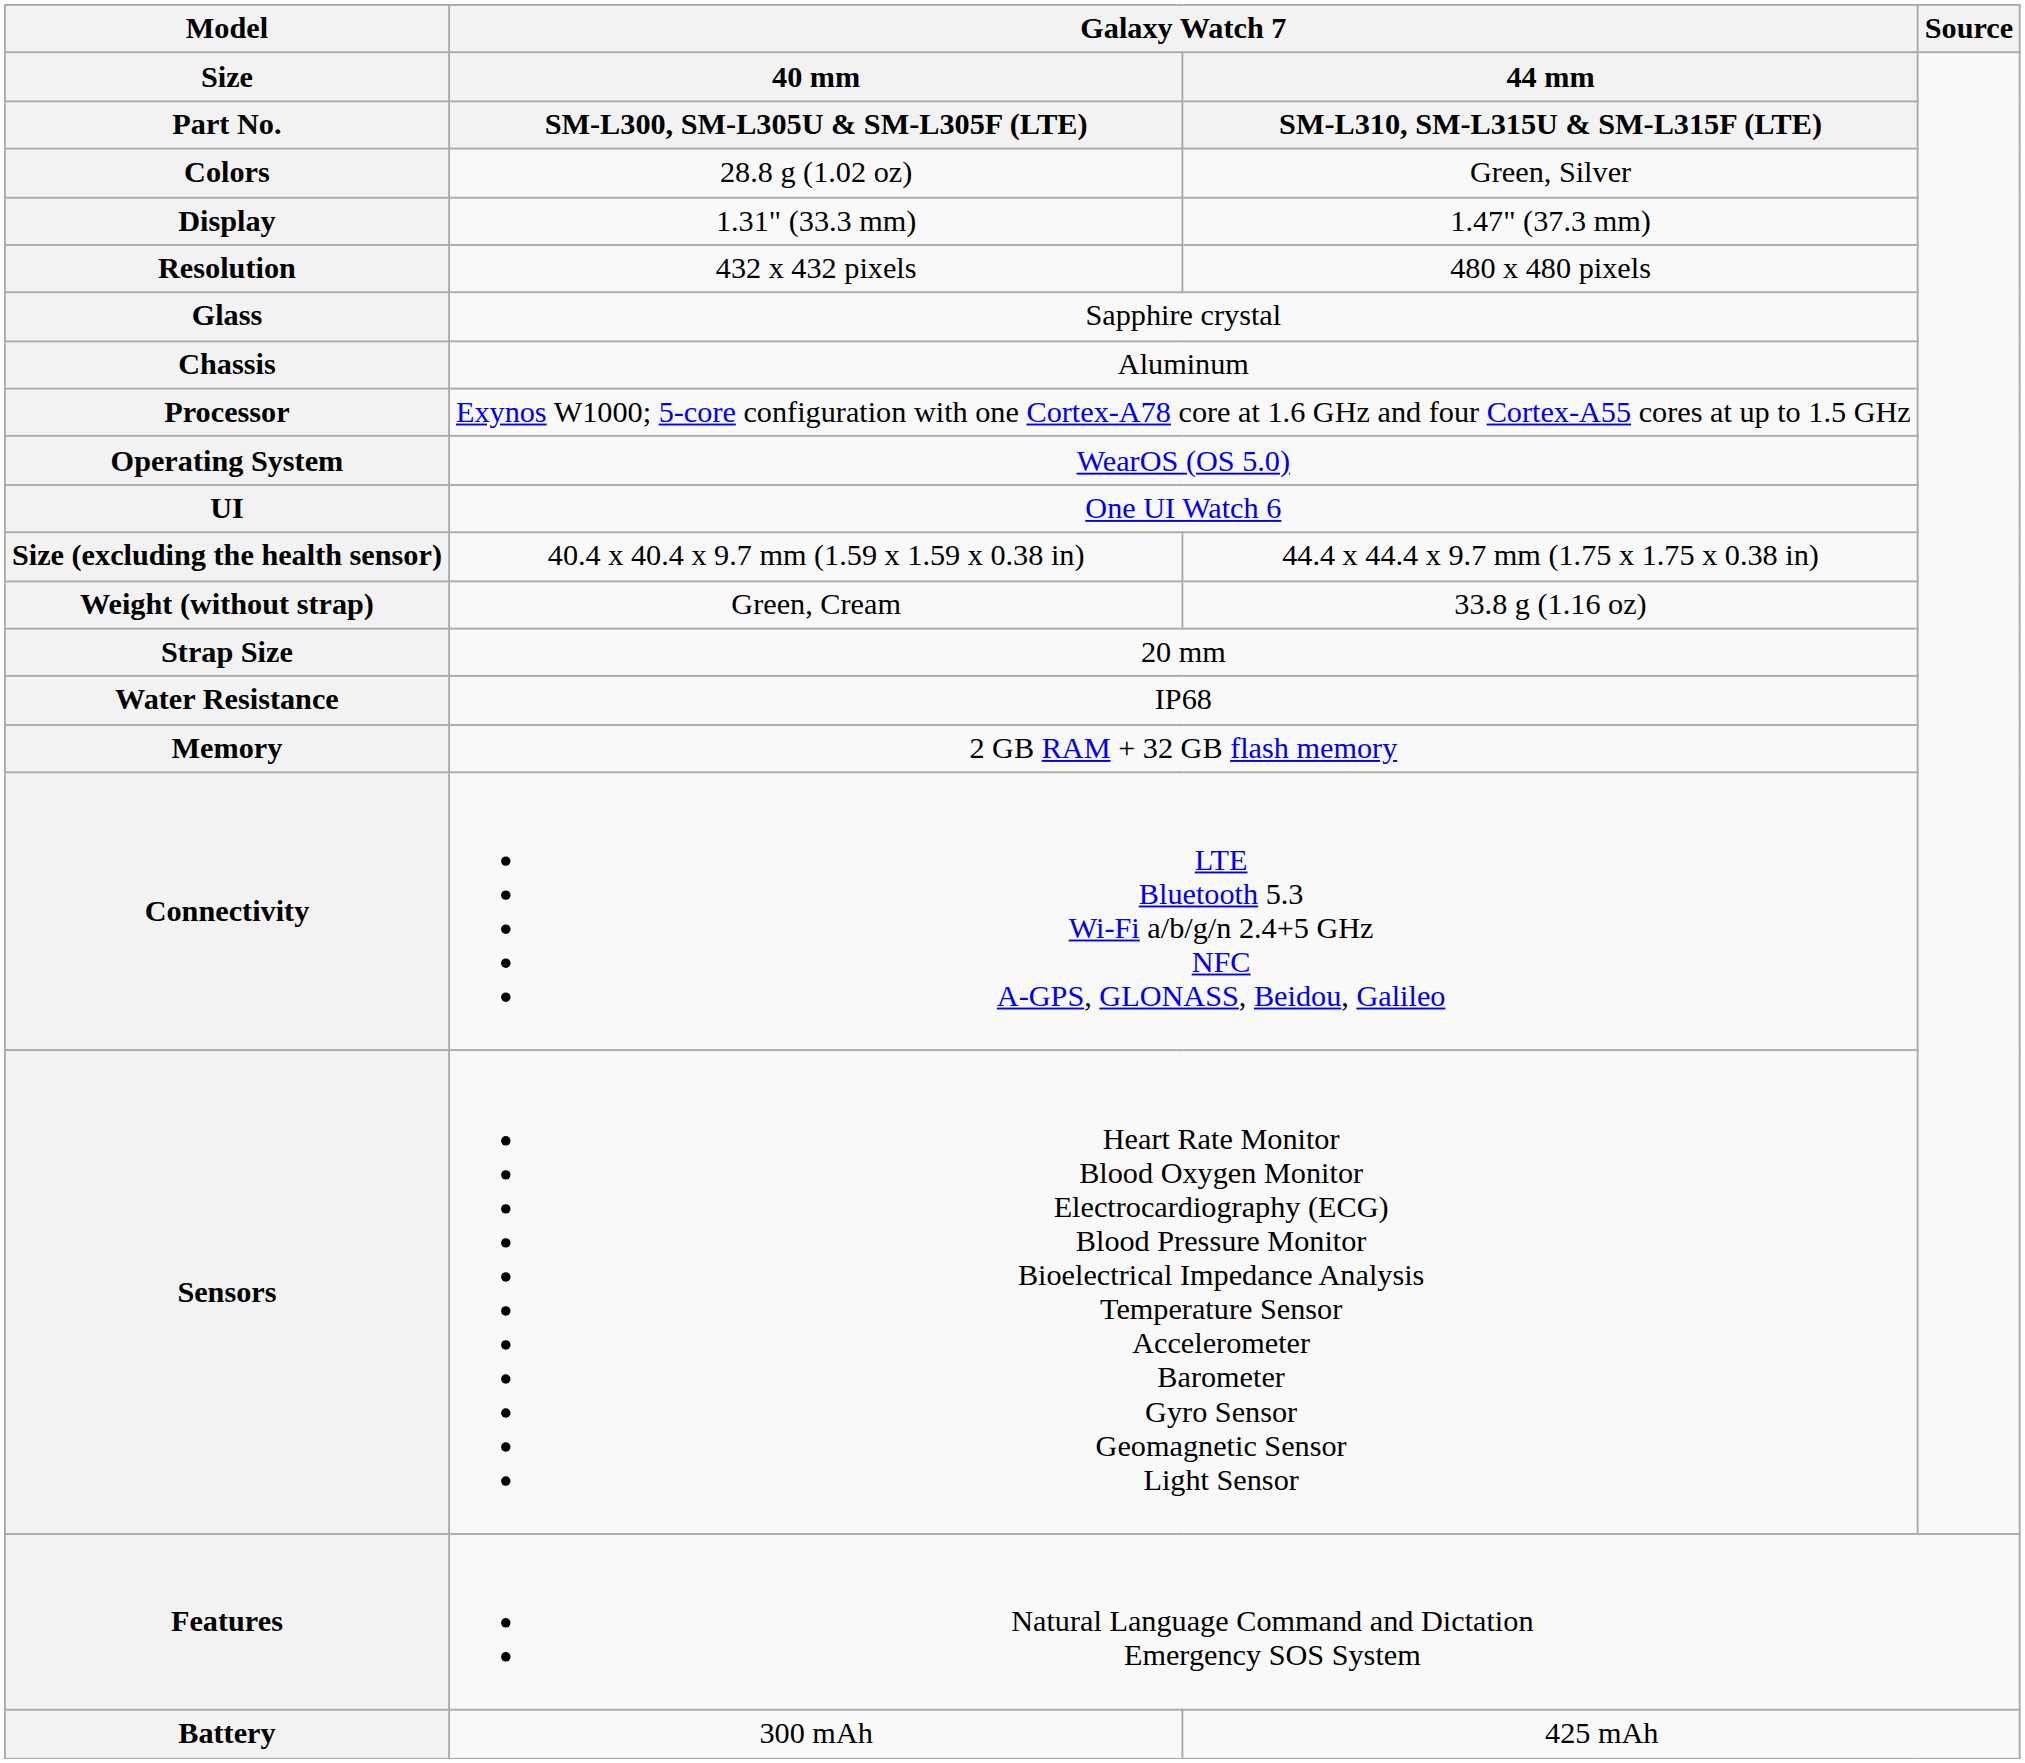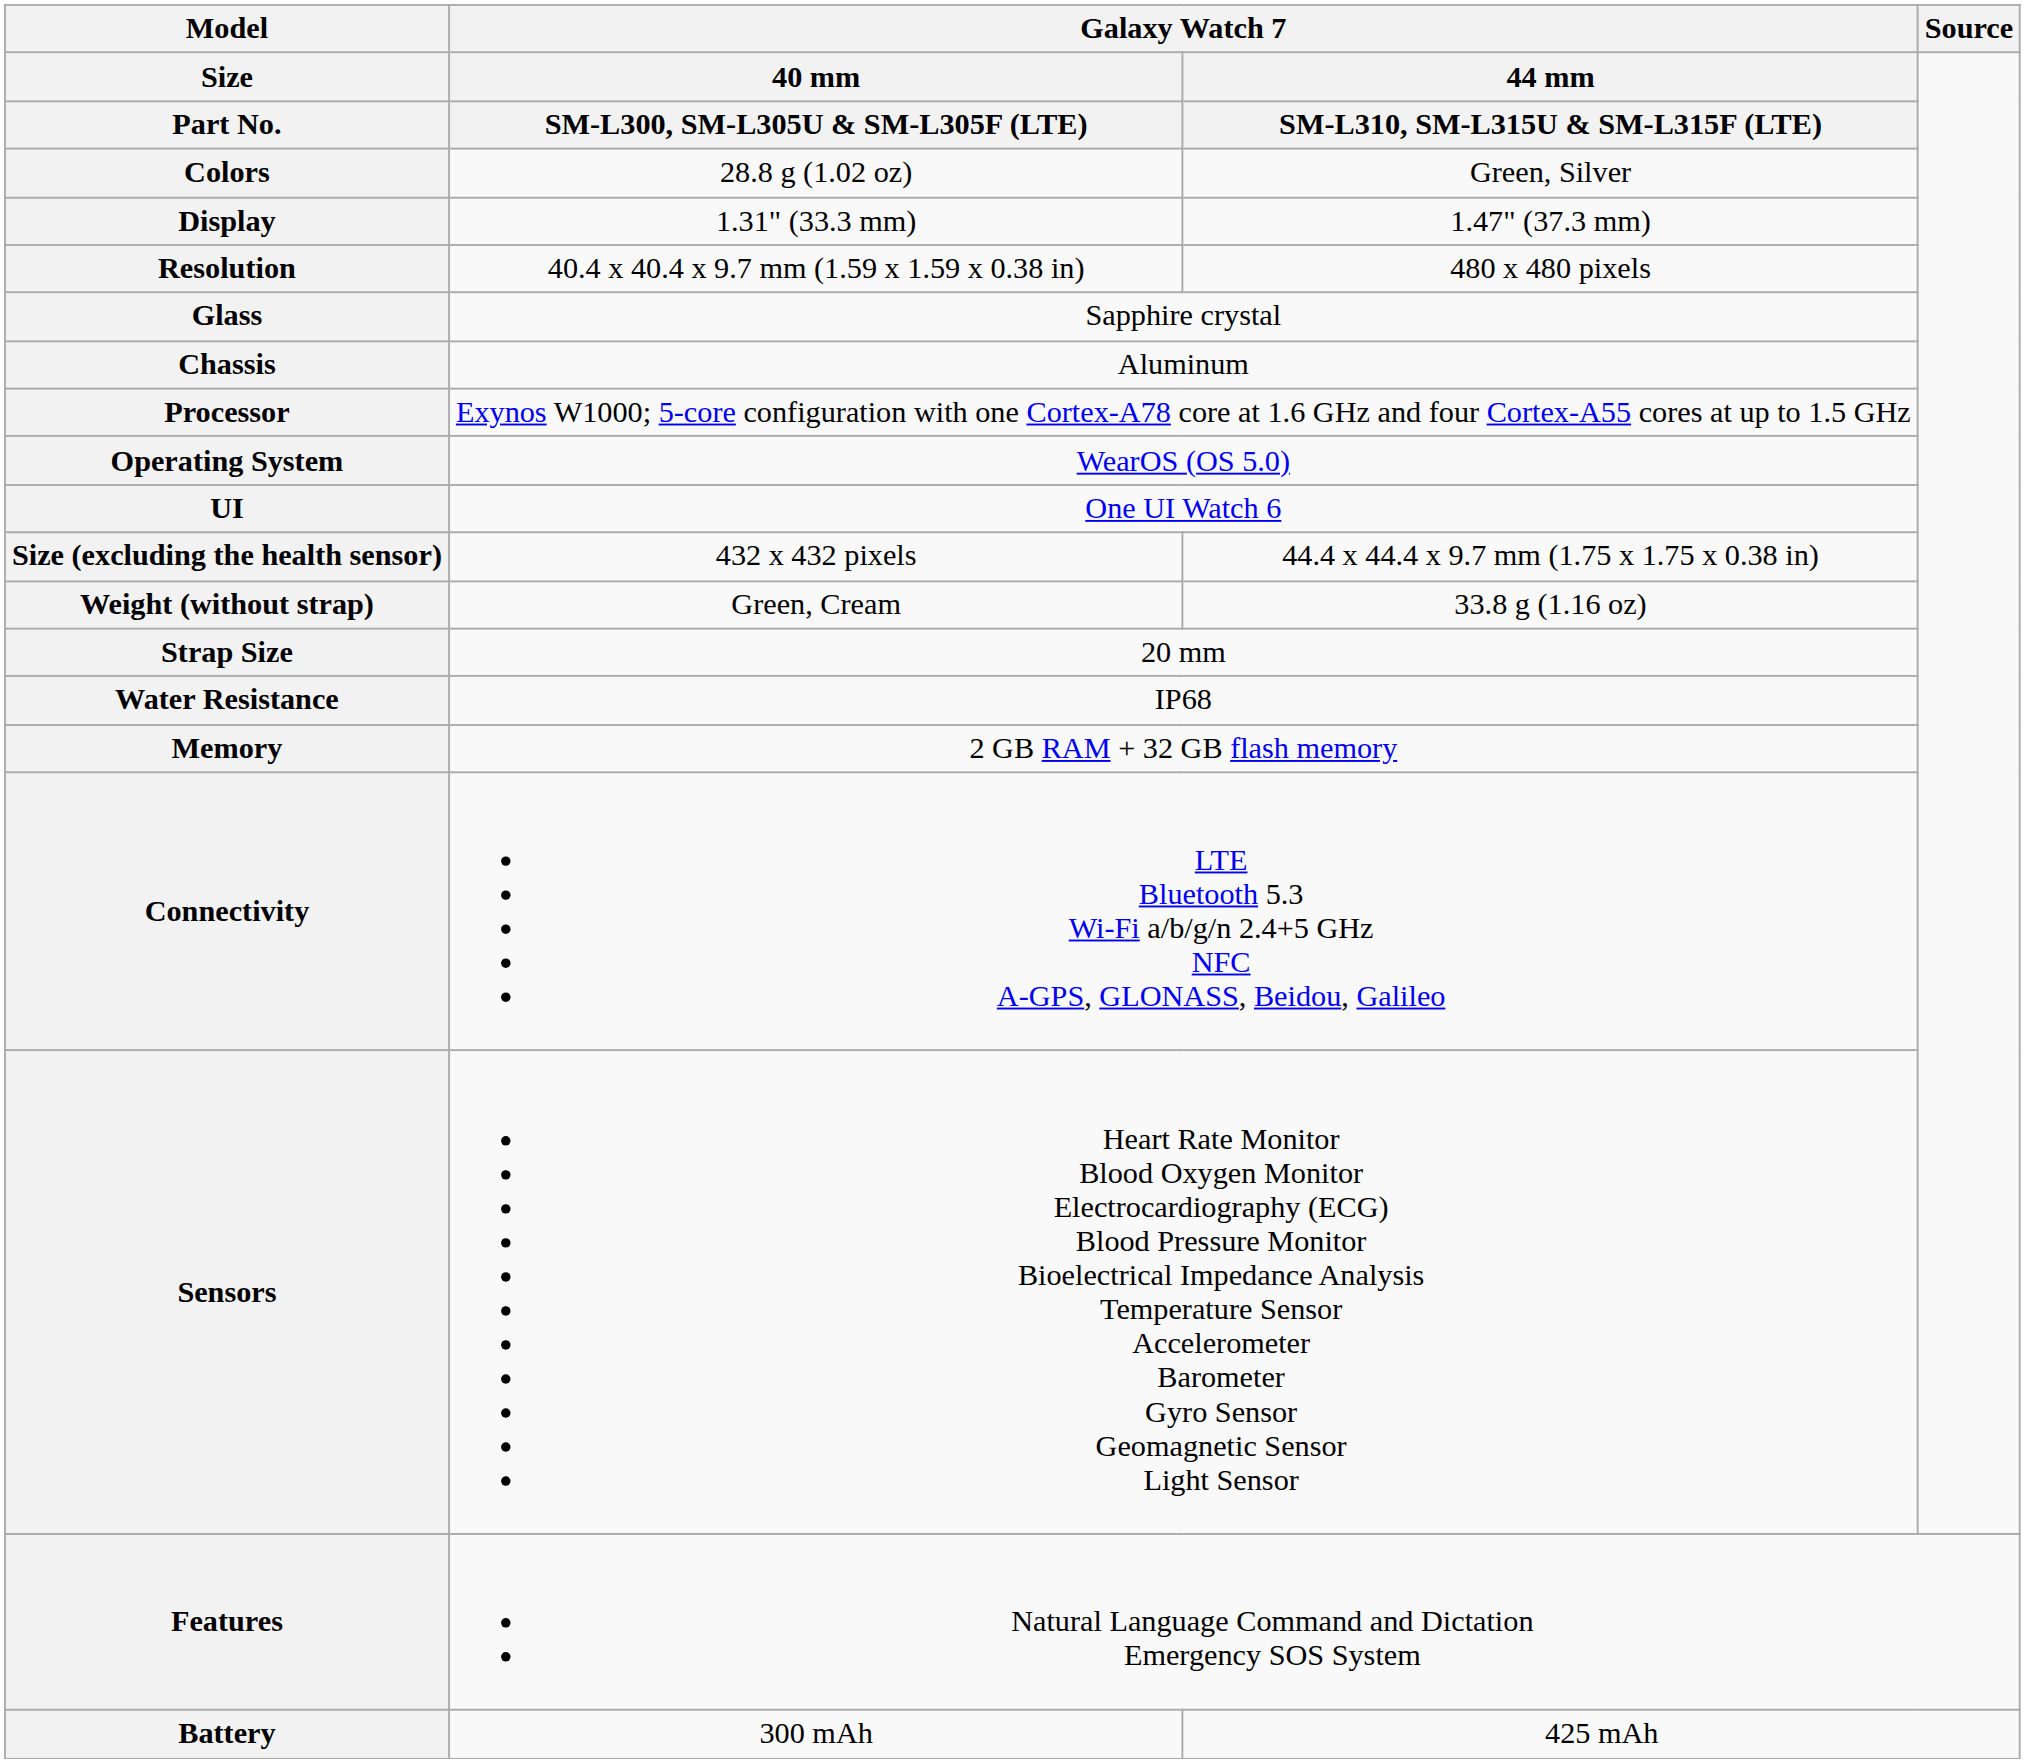 <table class="wikitable" style="text-align: center;">
 <tr>
 <th>Model</th>
 <th colspan="2">Galaxy Watch 7</th>
 <th>Source</th>
 </tr>
 <tr>
 <th>Size</th>
 <th>40 mm</th>
 <th>44 mm</th>
 <td rowspan="17"></td>
 </tr>
 <tr>
 <th>Part No.</th>
 <th>SM-L300, SM-L305U & SM-L305F (LTE)</th>
 <th>SM-L310, SM-L315U & SM-L315F (LTE)</th>
 </tr>
 <tr>
 <th>Colors</th>
 <td>28.8 g (1.02 oz)</td>
 <td>Green, Silver</td>
 </tr>
 <tr>
 <th>Display</th>
 <td>1.31" (33.3 mm)</td>
 <td>1.47" (37.3 mm)</td>
 </tr>
 <tr>
 <th>Resolution</th>
-<td>432 x 432 pixels</td>
+<td>40.4 x 40.4 x 9.7 mm (1.59 x 1.59 x 0.38 in)</td>
 <td>480 x 480 pixels</td>
 </tr>
 <tr>
 <th>Glass</th>
 <td colspan="2">Sapphire crystal</td>
 </tr>
 <tr>
 <th>Chassis</th>
 <td colspan="2">Aluminum</td>
 </tr>
 <tr>
 <th>Processor</th>
 <td colspan="2"><a href='#'>Exynos</a> W1000; <a href='#'>5-core</a> configuration with one <a href='#'>Cortex-A78</a> core at 1.6 GHz and four <a href='#'>Cortex-A55</a> cores at up to 1.5 GHz</td>
 </tr>
 <tr>
 <th>Operating System</th>
 <td colspan="2"><a href='#'>WearOS (OS 5.0)</a></td>
 </tr>
 <tr>
 <th>UI</th>
 <td colspan="2"><a href='#'>One UI Watch 6</a></td>
 </tr>
 <tr>
 <th>Size (excluding the health sensor)</th>
-<td>40.4 x 40.4 x 9.7 mm (1.59 x 1.59 x 0.38 in)</td>
+<td>432 x 432 pixels</td>
 <td>44.4 x 44.4 x 9.7 mm (1.75 x 1.75 x 0.38 in)</td>
 </tr>
 <tr>
 <th>Weight  (without strap)</th>
 <td>Green, Cream</td>
 <td>33.8 g (1.16 oz)</td>
 </tr>
 <tr>
 <th>Strap Size</th>
 <td colspan="2">20 mm</td>
 </tr>
 <tr>
 <th>Water Resistance</th>
 <td colspan="2">IP68</td>
 </tr>
 <tr>
 <th>Memory</th>
 <td colspan="2">2 GB <a href='#'>RAM</a> + 32 GB <a href='#'>flash memory</a></td>
 </tr>
 <tr>
 <th>Connectivity</th>
 <td colspan="2"><br><ul><li><a href='#'>LTE</a></li><li><a href='#'>Bluetooth</a> 5.3</li><li><a href='#'>Wi-Fi</a> a/b/g/n 2.4+5 GHz</li><li><a href='#'>NFC</a></li><li><a href='#'>A-GPS</a>, <a href='#'>GLONASS</a>, <a href='#'>Beidou</a>, <a href='#'>Galileo</a></li></ul></td>
 </tr>
 <tr>
 <th>Sensors</th>
 <td colspan="2"><br><ul><li>Heart Rate Monitor</li><li>Blood Oxygen Monitor</li><li>Electrocardiography (ECG)</li><li>Blood Pressure Monitor</li><li>Bioelectrical Impedance Analysis</li><li>Temperature Sensor</li><li>Accelerometer</li><li>Barometer</li><li>Gyro Sensor</li><li>Geomagnetic Sensor</li><li>Light Sensor</li></ul></td>
 </tr>
 <tr>
 <th>Features</th>
 <td colspan="3"><br><ul><li>Natural Language Command and Dictation</li><li>Emergency SOS System</li></ul></td>
 </tr>
 <tr>
 <th>Battery</th>
 <td>300 mAh</td>
 <td colspan="2">425 mAh</td>
 </tr>
 </table>
